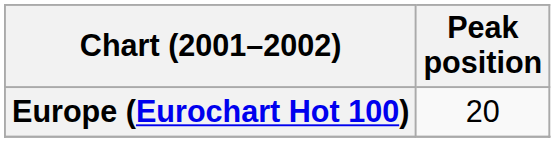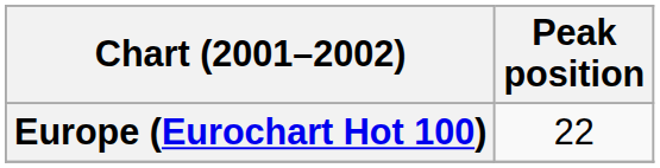 <table class="wikitable sortable plainrowheaders" style="text-align:center">
 <tr>
 <th>Chart (2001–2002)</th>
 <th>Peak<br>position</th>
 </tr>
 <tr>
 <th scope="row">Europe (<a href='#'>Eurochart Hot 100</a>)</th>
-<td>20</td>
+<td>22</td>
 </tr>
 <tr>
 </tr>
 <tr>
 </tr>
 <tr>
 </tr>
 <tr>
 </tr>
 </table>
